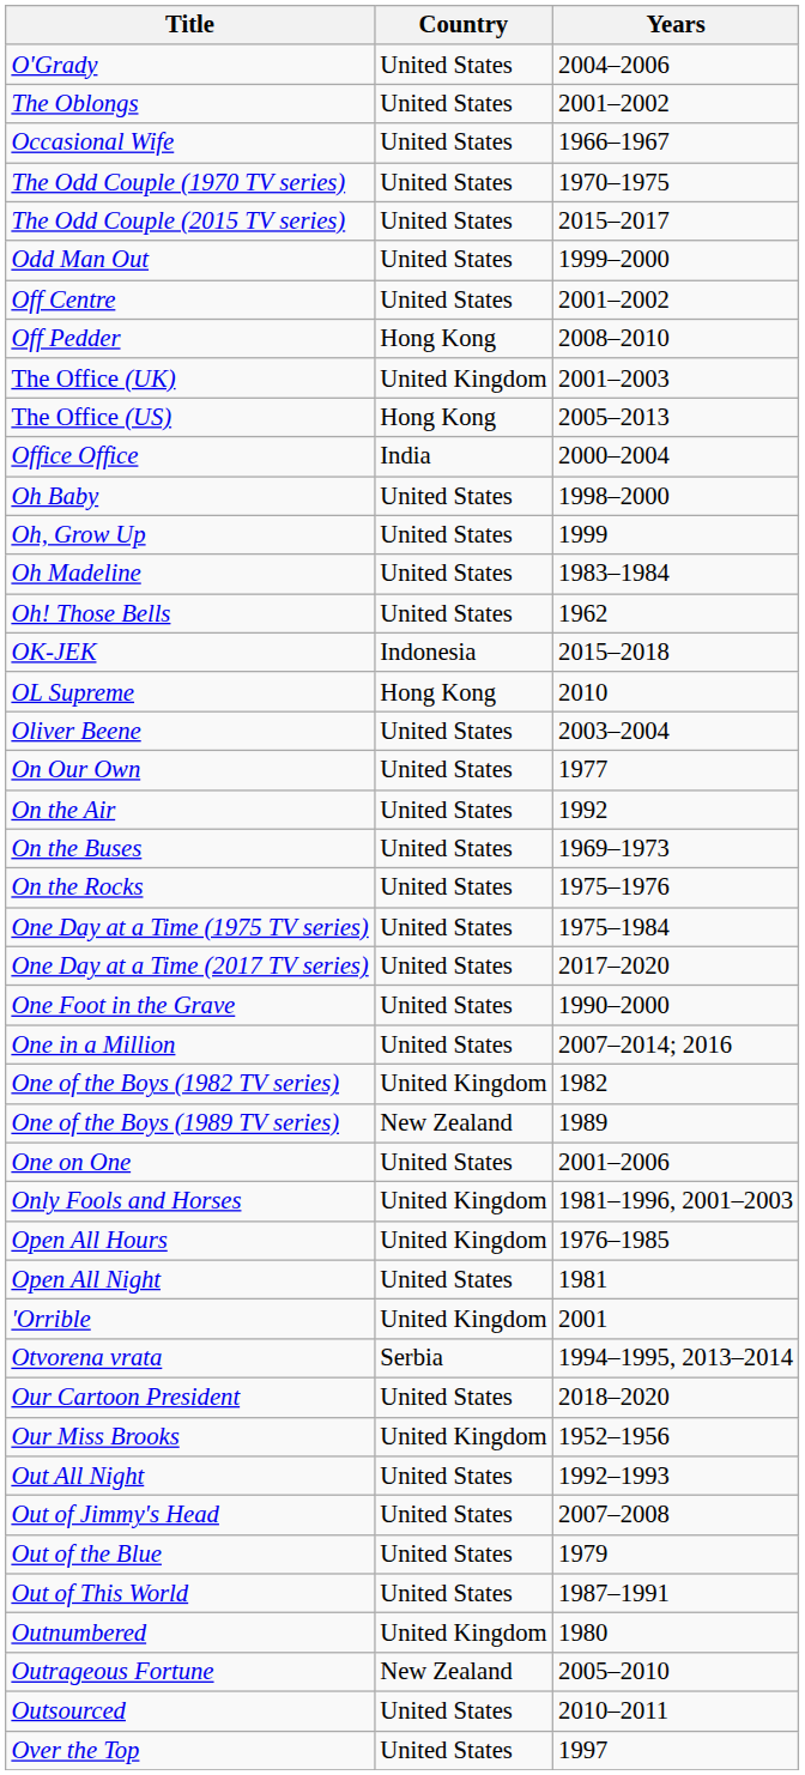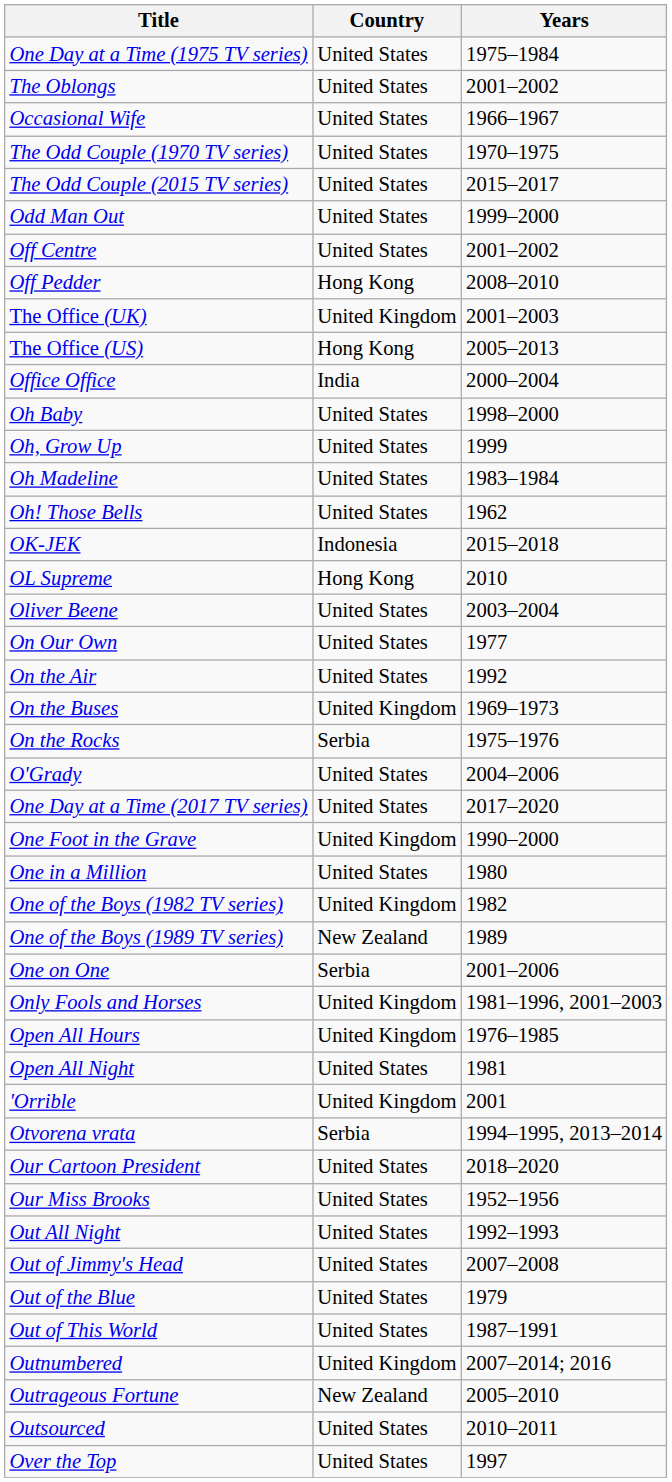 <table class="wikitable sortable">
 <tr>
 <th>Title</th>
 <th>Country</th>
 <th>Years</th>
 </tr>
 <tr>
-<td><em><a href='#'>O'Grady</a></em></td>
+<td><em><a href='#'>One Day at a Time (1975 TV series)</a></em></td>
 <td>United States</td>
-<td>2004–2006</td>
+<td>1975–1984</td>
 </tr>
 <tr>
 <td><em><a href='#'>The Oblongs</a></em></td>
 <td>United States</td>
 <td>2001–2002</td>
 </tr>
 <tr>
 <td><em><a href='#'>Occasional Wife</a></em></td>
 <td>United States</td>
 <td>1966–1967</td>
 </tr>
 <tr>
 <td><em><a href='#'>The Odd Couple (1970 TV series)</a></em></td>
 <td>United States</td>
 <td>1970–1975</td>
 </tr>
 <tr>
 <td><em><a href='#'>The Odd Couple (2015 TV series)</a></em></td>
 <td>United States</td>
 <td>2015–2017</td>
 </tr>
 <tr>
 <td><em><a href='#'>Odd Man Out</a></em></td>
 <td>United States</td>
 <td>1999–2000</td>
 </tr>
 <tr>
 <td><em><a href='#'>Off Centre</a></em></td>
 <td>United States</td>
 <td>2001–2002</td>
 </tr>
 <tr>
 <td><em><a href='#'>Off Pedder</a></em></td>
 <td>Hong Kong</td>
 <td>2008–2010</td>
 </tr>
 <tr>
 <td><em><a href='#'></em>The Office<em> (UK)</a></em></td>
 <td>United Kingdom</td>
 <td>2001–2003</td>
 </tr>
 <tr>
 <td><em><a href='#'></em>The Office<em> (US)</a></em></td>
 <td>Hong Kong</td>
 <td>2005–2013</td>
 </tr>
 <tr>
 <td><em><a href='#'>Office Office</a></em></td>
 <td>India</td>
 <td>2000–2004</td>
 </tr>
 <tr>
 <td><em><a href='#'>Oh Baby</a></em></td>
 <td>United States</td>
 <td>1998–2000</td>
 </tr>
 <tr>
 <td><em><a href='#'>Oh, Grow Up</a></em></td>
 <td>United States</td>
 <td>1999</td>
 </tr>
 <tr>
 <td><em><a href='#'>Oh Madeline</a></em></td>
 <td>United States</td>
 <td>1983–1984</td>
 </tr>
 <tr>
 <td><em><a href='#'>Oh! Those Bells</a></em></td>
 <td>United States</td>
 <td>1962</td>
 </tr>
 <tr>
 <td><em><a href='#'>OK-JEK</a></em></td>
 <td>Indonesia</td>
 <td>2015–2018</td>
 </tr>
 <tr>
 <td><em><a href='#'>OL Supreme</a></em></td>
 <td>Hong Kong</td>
 <td>2010</td>
 </tr>
 <tr>
 <td><em><a href='#'>Oliver Beene</a></em></td>
 <td>United States</td>
 <td>2003–2004</td>
 </tr>
 <tr>
 <td><em><a href='#'>On Our Own</a></em></td>
 <td>United States</td>
 <td>1977</td>
 </tr>
 <tr>
 <td><em><a href='#'>On the Air</a></em></td>
 <td>United States</td>
 <td>1992</td>
 </tr>
 <tr>
 <td><em><a href='#'>On the Buses</a></em></td>
-<td>United States</td>
+<td>United Kingdom</td>
 <td>1969–1973</td>
 </tr>
 <tr>
 <td><em><a href='#'>On the Rocks</a></em></td>
-<td>United States</td>
+<td>Serbia</td>
 <td>1975–1976</td>
 </tr>
 <tr>
-<td><em><a href='#'>One Day at a Time (1975 TV series)</a></em></td>
+<td><em><a href='#'>O'Grady</a></em></td>
 <td>United States</td>
-<td>1975–1984</td>
+<td>2004–2006</td>
 </tr>
 <tr>
 <td><em><a href='#'>One Day at a Time (2017 TV series)</a></em></td>
 <td>United States</td>
 <td>2017–2020</td>
 </tr>
 <tr>
 <td><em><a href='#'>One Foot in the Grave</a></em></td>
-<td>United States</td>
+<td>United Kingdom</td>
 <td>1990–2000</td>
 </tr>
 <tr>
 <td><em><a href='#'>One in a Million</a></em></td>
 <td>United States</td>
-<td>2007–2014; 2016</td>
+<td>1980</td>
 </tr>
 <tr>
 <td><em><a href='#'>One of the Boys (1982 TV series)</a></em></td>
 <td>United Kingdom</td>
 <td>1982</td>
 </tr>
 <tr>
 <td><em><a href='#'>One of the Boys (1989 TV series)</a></em></td>
 <td>New Zealand</td>
 <td>1989</td>
 </tr>
 <tr>
 <td><em><a href='#'>One on One</a></em></td>
-<td>United States</td>
+<td>Serbia</td>
 <td>2001–2006</td>
 </tr>
 <tr>
 <td><em><a href='#'>Only Fools and Horses</a></em></td>
 <td>United Kingdom</td>
 <td>1981–1996, 2001–2003</td>
 </tr>
 <tr>
 <td><em><a href='#'>Open All Hours</a></em></td>
 <td>United Kingdom</td>
 <td>1976–1985</td>
 </tr>
 <tr>
 <td><em><a href='#'>Open All Night</a></em></td>
 <td>United States</td>
 <td>1981</td>
 </tr>
 <tr>
 <td><em><a href='#'>'Orrible</a></em></td>
 <td>United Kingdom</td>
 <td>2001</td>
 </tr>
 <tr>
 <td><em><a href='#'>Otvorena vrata</a></em></td>
 <td>Serbia</td>
 <td>1994–1995, 2013–2014</td>
 </tr>
 <tr>
 <td><em><a href='#'>Our Cartoon President</a></em></td>
 <td>United States</td>
 <td>2018–2020</td>
 </tr>
 <tr>
 <td><em><a href='#'>Our Miss Brooks</a></em></td>
-<td>United Kingdom</td>
+<td>United States</td>
 <td>1952–1956</td>
 </tr>
 <tr>
 <td><em><a href='#'>Out All Night</a></em></td>
 <td>United States</td>
 <td>1992–1993</td>
 </tr>
 <tr>
 <td><em><a href='#'>Out of Jimmy's Head</a></em></td>
 <td>United States</td>
 <td>2007–2008</td>
 </tr>
 <tr>
 <td><em><a href='#'>Out of the Blue</a></em></td>
 <td>United States</td>
 <td>1979</td>
 </tr>
 <tr>
 <td><em><a href='#'>Out of This World</a></em></td>
 <td>United States</td>
 <td>1987–1991</td>
 </tr>
 <tr>
 <td><em><a href='#'>Outnumbered</a></em></td>
 <td>United Kingdom</td>
-<td>1980</td>
+<td>2007–2014; 2016</td>
 </tr>
 <tr>
 <td><em><a href='#'>Outrageous Fortune</a></em></td>
 <td>New Zealand</td>
 <td>2005–2010</td>
 </tr>
 <tr>
 <td><em><a href='#'>Outsourced</a></em></td>
 <td>United States</td>
 <td>2010–2011</td>
 </tr>
 <tr>
 <td><em><a href='#'>Over the Top</a></em></td>
 <td>United States</td>
 <td>1997</td>
 </tr>
 </table>
